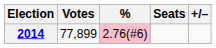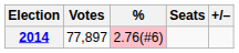 <table class="wikitable" style="font-size:97%; text-align:right;">
 <tr>
 <th>Election</th>
 <th>Votes</th>
 <th>%</th>
 <th>Seats</th>
 <th>+/–</th>
 </tr>
 <tr>
 <th><a href='#'>2014</a></th>
-<td>77,899</td>
+<td>77,897</td>
 <td style="background: pink;">2.76(#6)</td>
 <td></td>
 <td></td>
 </tr>
 </table>
